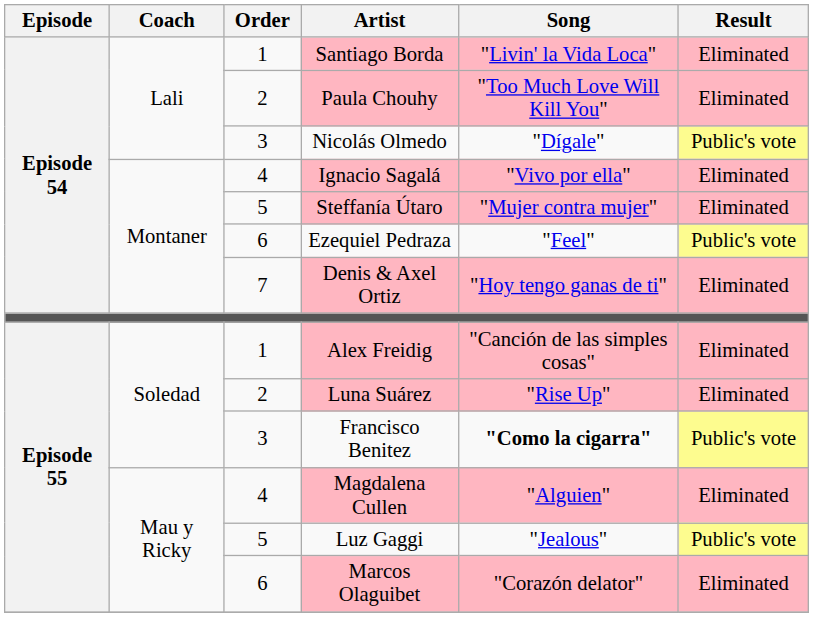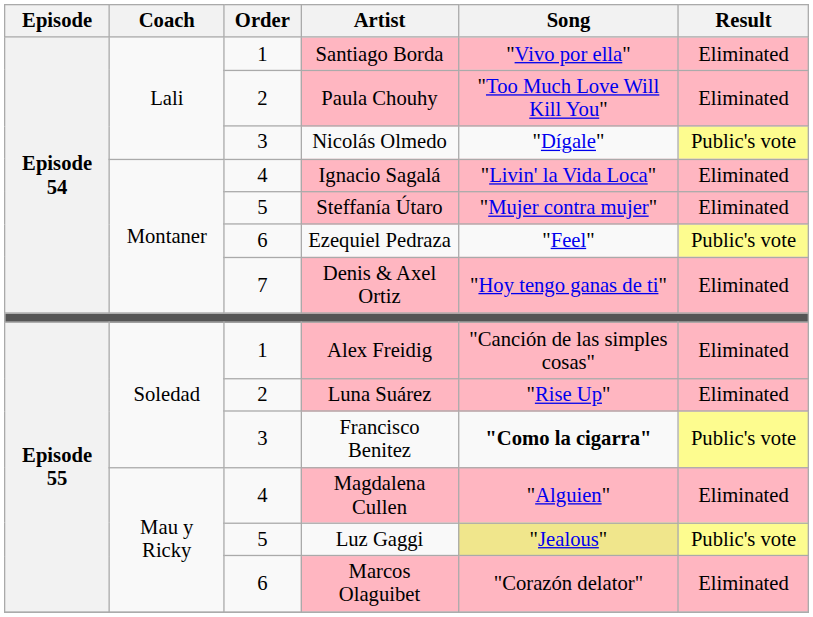 <table class="wikitable" style="text-align:center; width:100%">
 <tr>
 <th style="width:10%">Episode</th>
 <th style="width:10%">Coach</th>
 <th style="width:05%">Order</th>
 <th style="width:15%">Artist</th>
 <th style="width:21%">Song</th>
 <th style="width:12%">Result</th>
 </tr>
 <tr>
 <th rowspan="7" scope="row">Episode 54<br></th>
 <td rowspan="3">Lali</td>
 <td>1</td>
 <td style="background:lightpink">Santiago Borda</td>
-<td style="background:lightpink">"<a href='#'>Livin' la Vida Loca</a>"</td>
+<td style="background:lightpink">"<a href='#'>Vivo por ella</a>"</td>
 <td style="background:lightpink">Eliminated</td>
 </tr>
 <tr>
 <td>2</td>
 <td style="background:lightpink">Paula Chouhy</td>
 <td style="background:lightpink">"<a href='#'>Too Much Love Will Kill You</a>"</td>
 <td style="background:lightpink">Eliminated</td>
 </tr>
 <tr>
 <td>3</td>
 <td>Nicolás Olmedo</td>
 <td>"<a href='#'>Dígale</a>"</td>
 <td style="background:#fdfc8f">Public's vote</td>
 </tr>
 <tr>
 <td rowspan="4">Montaner</td>
 <td>4</td>
 <td style="background:lightpink">Ignacio Sagalá</td>
-<td style="background:lightpink">"<a href='#'>Vivo por ella</a>"</td>
+<td style="background:lightpink">"<a href='#'>Livin' la Vida Loca</a>"</td>
 <td style="background:lightpink">Eliminated</td>
 </tr>
 <tr>
 <td>5</td>
 <td style="background:lightpink">Steffanía Útaro</td>
 <td style="background:lightpink">"<a href='#'>Mujer contra mujer</a>"</td>
 <td style="background:lightpink">Eliminated</td>
 </tr>
 <tr>
 <td>6</td>
 <td>Ezequiel Pedraza</td>
 <td>"<a href='#'>Feel</a>"</td>
 <td style="background:#fdfc8f">Public's vote</td>
 </tr>
 <tr>
 <td>7</td>
 <td style="background:lightpink">Denis & Axel Ortiz</td>
 <td style="background:lightpink">"<a href='#'>Hoy tengo ganas de ti</a>"</td>
 <td style="background:lightpink">Eliminated</td>
 </tr>
 <tr>
 <td colspan="6" style="background:#555"></td>
 </tr>
 <tr>
 <th rowspan="6" scope="row">Episode 55<br></th>
 <td rowspan="3">Soledad</td>
 <td>1</td>
 <td style="background:lightpink">Alex Freidig</td>
 <td style="background:lightpink">"Canción de las simples cosas"</td>
 <td style="background:lightpink">Eliminated</td>
 </tr>
 <tr>
 <td>2</td>
 <td style="background:lightpink">Luna Suárez</td>
 <td style="background:lightpink">"<a href='#'>Rise Up</a>"</td>
 <td style="background:lightpink">Eliminated</td>
 </tr>
 <tr>
 <td>3</td>
 <td>Francisco Benitez</td>
 <td><strong>"Como la cigarra"</strong></td>
 <td style="background:#fdfc8f">Public's vote</td>
 </tr>
 <tr>
 <td rowspan="3">Mau y Ricky</td>
 <td>4</td>
 <td style="background:lightpink">Magdalena Cullen</td>
 <td style="background:lightpink">"<a href='#'>Alguien</a>"</td>
 <td style="background:lightpink">Eliminated</td>
 </tr>
 <tr>
 <td>5</td>
 <td>Luz Gaggi</td>
-<td>"<a href='#'>Jealous</a>"</td>
+<td style="background: khaki;">"<a href='#'>Jealous</a>"</td>
 <td style="background:#fdfc8f">Public's vote</td>
 </tr>
 <tr>
 <td>6</td>
 <td style="background:lightpink">Marcos Olaguibet</td>
 <td style="background:lightpink">"Corazón delator"</td>
 <td style="background:lightpink">Eliminated</td>
 </tr>
 <tr>
 </tr>
 </table>
